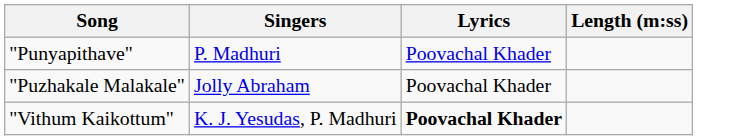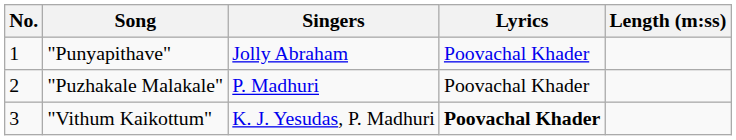 <table class="wikitable" style="font-size:95%;">
 <tr>
+<th>No.</th>
 <th>Song</th>
 <th>Singers</th>
 <th>Lyrics</th>
 <th>Length (m:ss)</th>
 </tr>
 <tr>
+<td>1</td>
 <td>"Punyapithave"</td>
-<td><a href='#'>P. Madhuri</a></td>
+<td><a href='#'>Jolly Abraham</a></td>
 <td><a href='#'>Poovachal Khader</a></td>
 <td></td>
 </tr>
 <tr>
+<td>2</td>
 <td>"Puzhakale Malakale"</td>
-<td><a href='#'>Jolly Abraham</a></td>
+<td><a href='#'>P. Madhuri</a></td>
 <td>Poovachal Khader</td>
 <td></td>
 </tr>
 <tr>
+<td>3</td>
 <td>"Vithum Kaikottum"</td>
 <td><a href='#'>K. J. Yesudas</a>, P. Madhuri</td>
 <td><strong>Poovachal Khader</strong></td>
 <td></td>
 </tr>
 </table>
